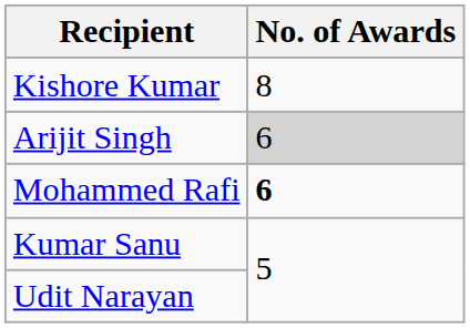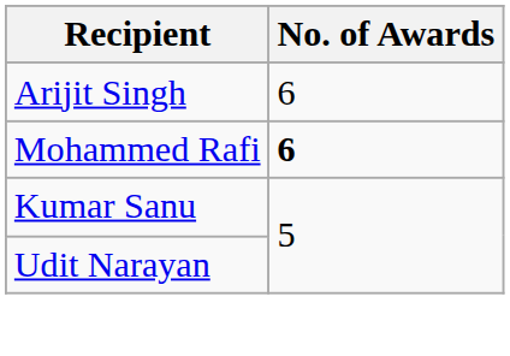 <table class="wikitable">
 <tr>
 <th>Recipient</th>
 <th>No. of Awards</th>
 </tr>
 <tr>
-<td><a href='#'>Kishore Kumar</a></td>
-<td>8</td>
-</tr>
-<tr>
 <td><a href='#'>Arijit Singh</a></td>
-<td style="background: lightgrey;">6</td>
+<td>6</td>
 </tr>
 <tr>
 <td><a href='#'>Mohammed Rafi</a></td>
 <td><strong>6</strong></td>
 </tr>
 <tr>
 <td><a href='#'>Kumar Sanu</a></td>
 <td rowspan="2">5</td>
 </tr>
 <tr>
 <td><a href='#'>Udit Narayan</a></td>
 </tr>
 </table>
